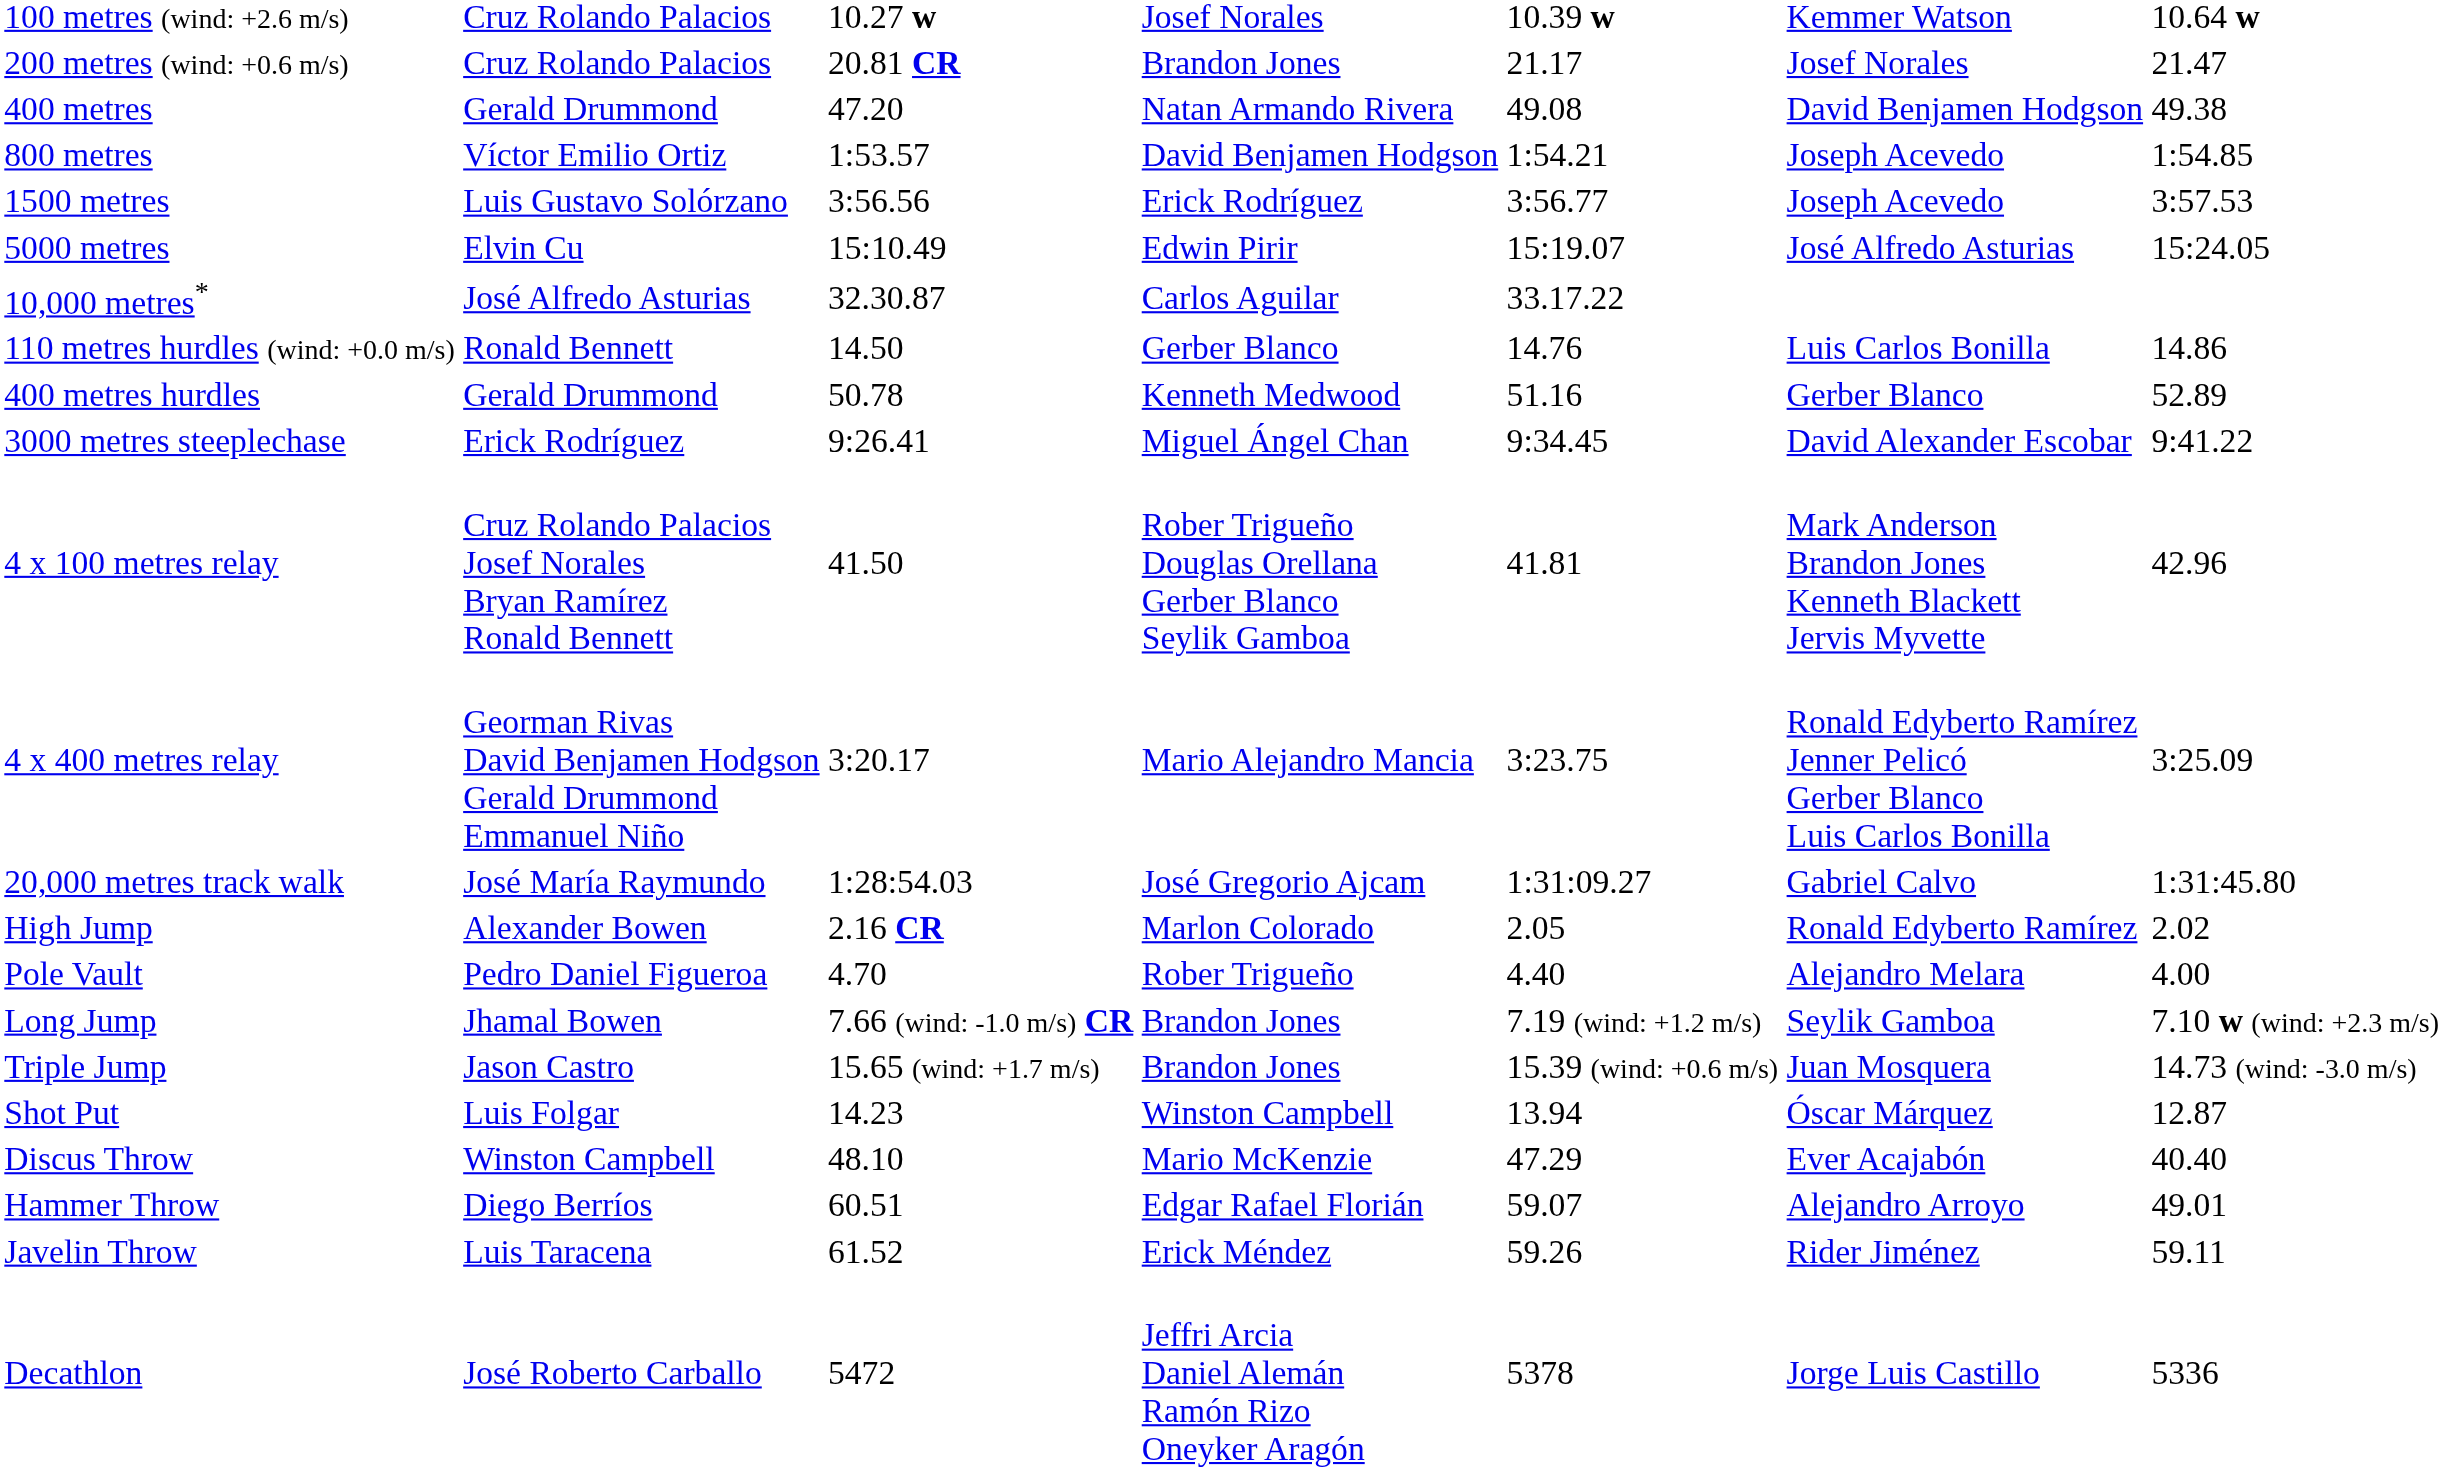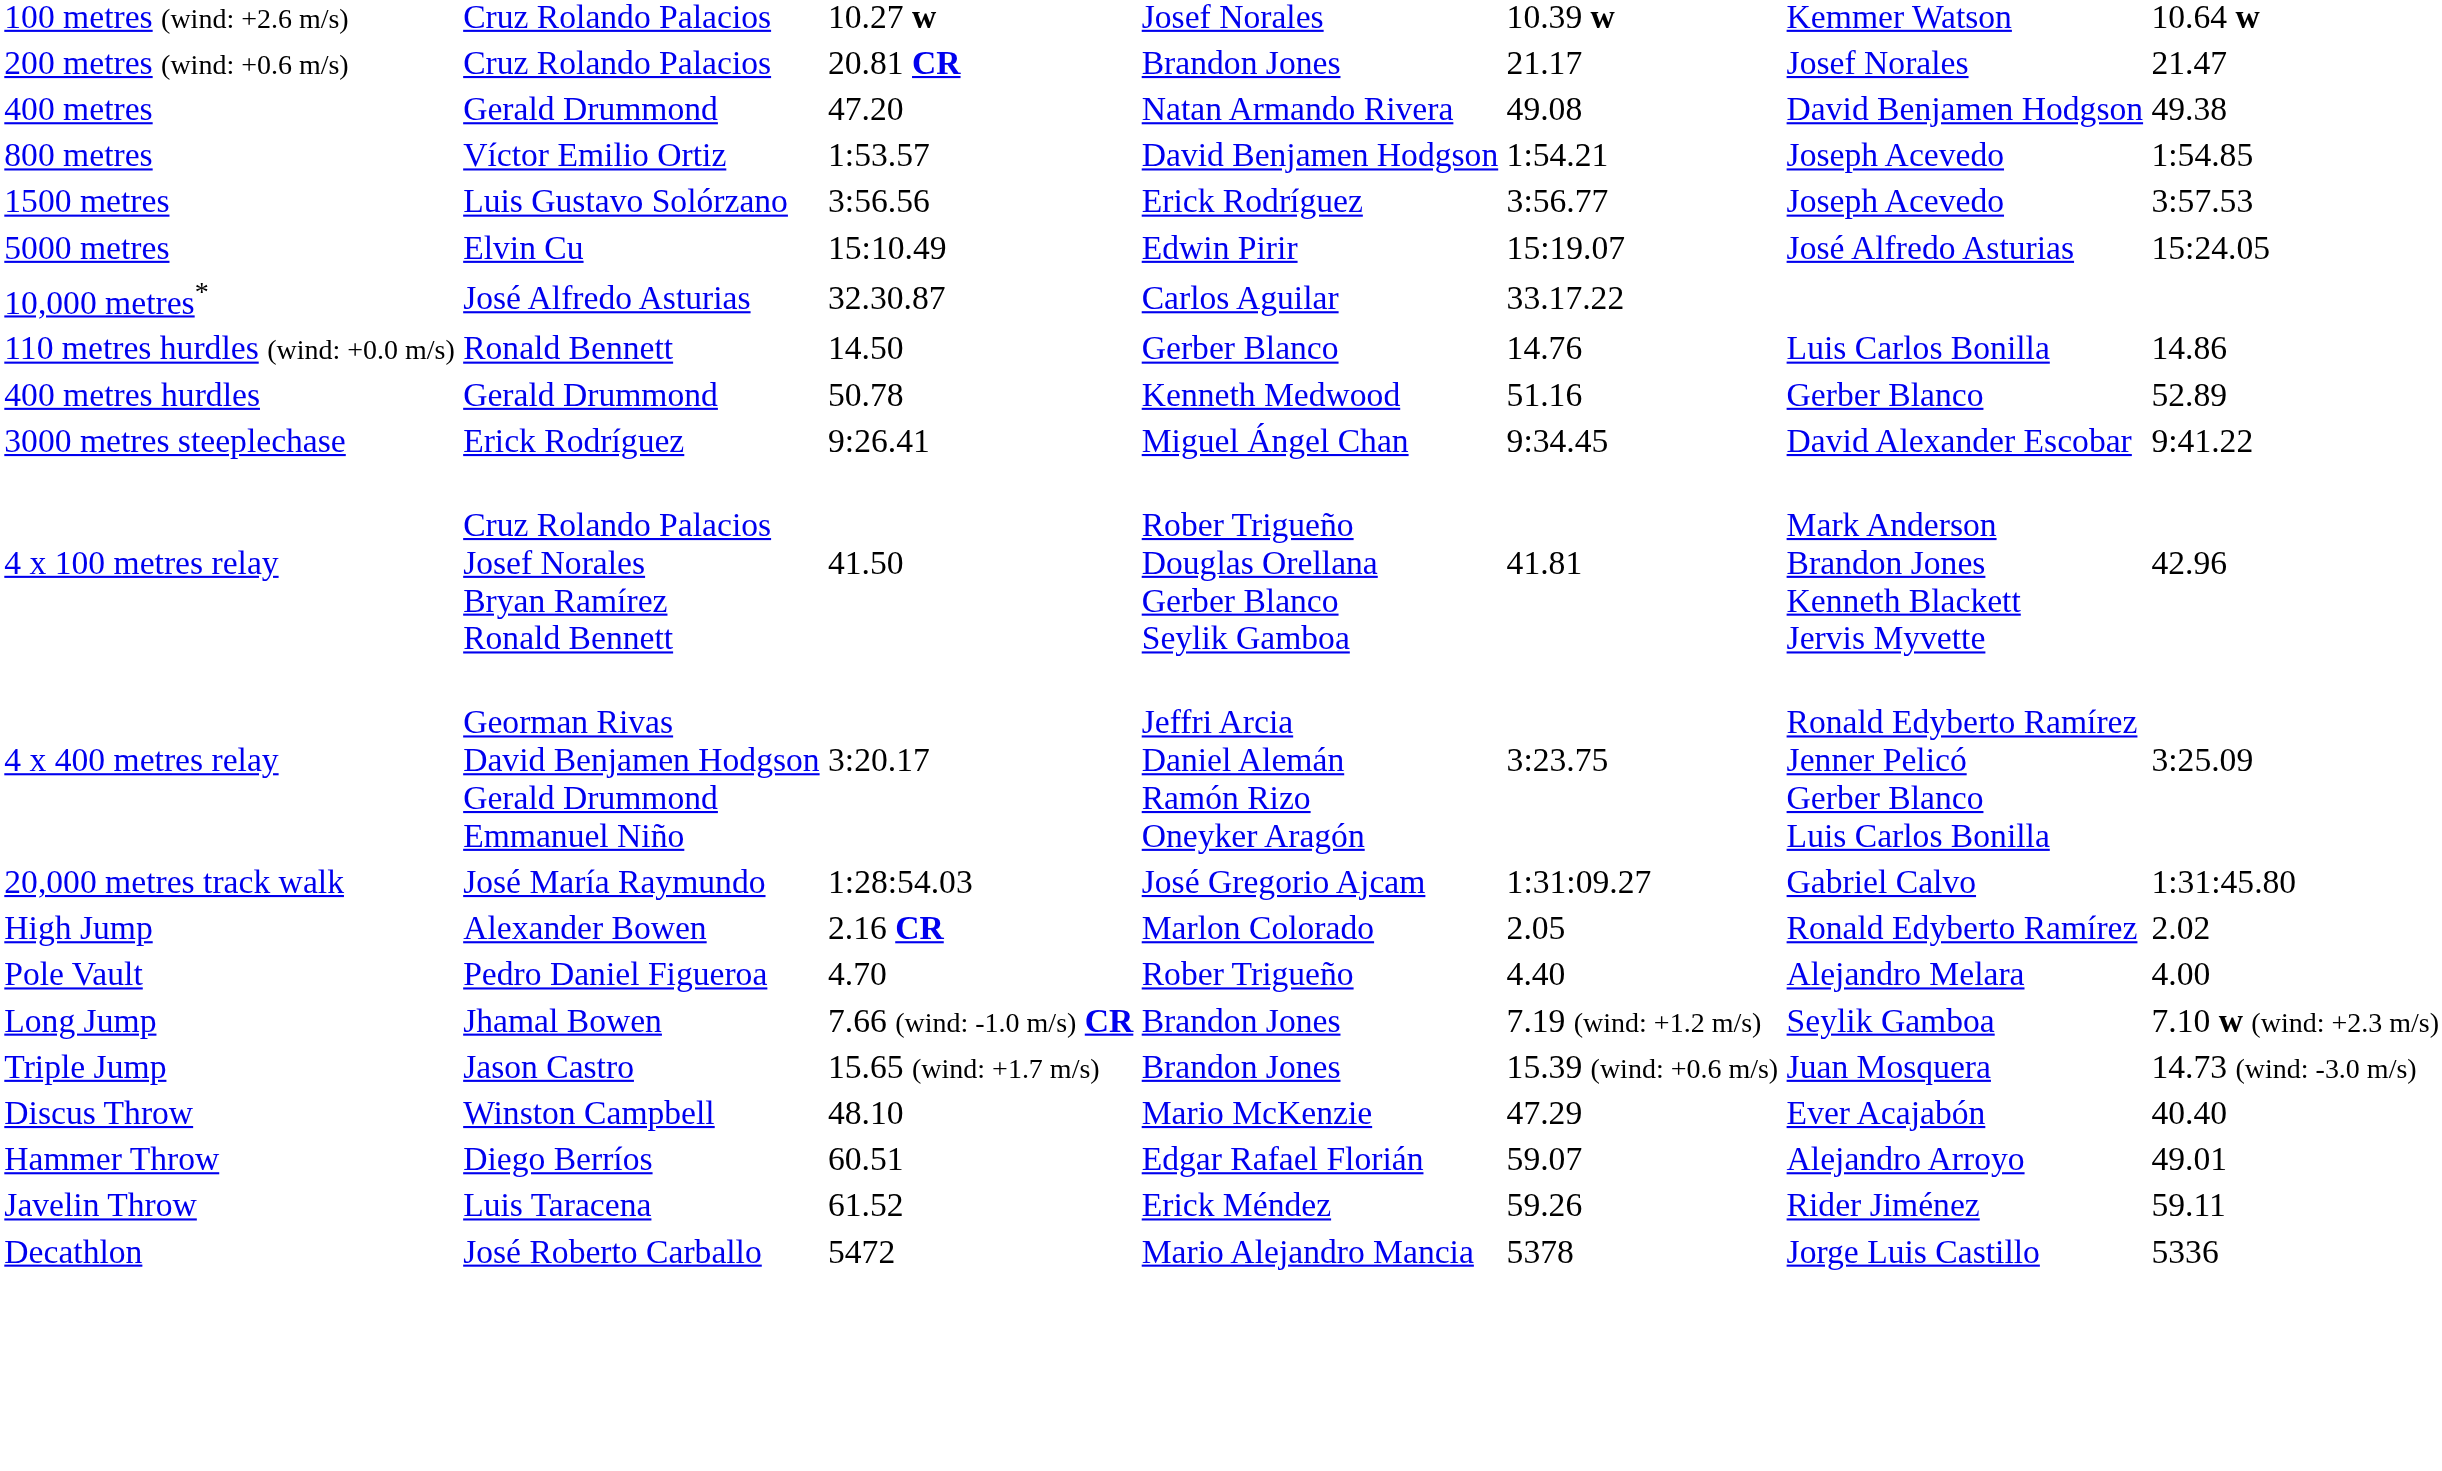 <table>
 <tr>
 <td><a href='#'>100 metres</a> <small>(wind: +2.6 m/s)</small></td>
 <td align=left><a href='#'>Cruz Rolando Palacios</a> <br> </td>
 <td>10.27 <strong>w</strong></td>
 <td align=left><a href='#'>Josef Norales</a> <br> </td>
 <td>10.39 <strong>w</strong></td>
 <td align=left><a href='#'>Kemmer Watson</a> <br> </td>
 <td>10.64 <strong>w</strong></td>
 </tr>
 <tr>
 <td><a href='#'>200 metres</a> <small>(wind: +0.6 m/s)</small></td>
 <td align=left><a href='#'>Cruz Rolando Palacios</a> <br> </td>
 <td>20.81 <a href='#'><strong>CR</strong></a></td>
 <td align=left><a href='#'>Brandon Jones</a> <br> </td>
 <td>21.17</td>
 <td align=left><a href='#'>Josef Norales</a> <br> </td>
 <td>21.47</td>
 </tr>
 <tr>
 <td><a href='#'>400 metres</a></td>
 <td align=left><a href='#'>Gerald Drummond</a> <br> </td>
 <td>47.20</td>
 <td align=left><a href='#'>Natan Armando Rivera</a> <br> </td>
 <td>49.08</td>
 <td align=left><a href='#'>David Benjamen Hodgson</a> <br> </td>
 <td>49.38</td>
 </tr>
 <tr>
 <td><a href='#'>800 metres</a></td>
 <td align=left><a href='#'>Víctor Emilio Ortiz</a> <br> </td>
 <td>1:53.57</td>
 <td align=left><a href='#'>David Benjamen Hodgson</a> <br> </td>
 <td>1:54.21</td>
 <td align=left><a href='#'>Joseph Acevedo</a> <br> </td>
 <td>1:54.85</td>
 </tr>
 <tr>
 <td><a href='#'>1500 metres</a></td>
 <td align=left><a href='#'>Luis Gustavo Solórzano</a> <br> </td>
 <td>3:56.56</td>
 <td align=left><a href='#'>Erick Rodríguez</a> <br> </td>
 <td>3:56.77</td>
 <td align=left><a href='#'>Joseph Acevedo</a> <br> </td>
 <td>3:57.53</td>
 </tr>
 <tr>
 <td><a href='#'>5000 metres</a></td>
 <td align=left><a href='#'>Elvin Cu</a> <br> </td>
 <td>15:10.49</td>
 <td align=left><a href='#'>Edwin Pirir</a> <br> </td>
 <td>15:19.07</td>
 <td align=left><a href='#'>José Alfredo Asturias</a> <br> </td>
 <td>15:24.05</td>
 </tr>
 <tr>
 <td><a href='#'>10,000 metres</a><sup>*</sup></td>
 <td align=left><a href='#'>José Alfredo Asturias</a> <br> </td>
 <td>32.30.87</td>
 <td align=left><a href='#'>Carlos Aguilar</a> <br> </td>
 <td>33.17.22</td>
 <td></td>
 <td></td>
 </tr>
 <tr>
 <td><a href='#'>110 metres hurdles</a> <small>(wind: +0.0 m/s)</small></td>
 <td align=left><a href='#'>Ronald Bennett</a> <br> </td>
 <td>14.50</td>
 <td align=left><a href='#'>Gerber Blanco</a> <br> </td>
 <td>14.76</td>
 <td align=left><a href='#'>Luis Carlos Bonilla</a> <br> </td>
 <td>14.86</td>
 </tr>
 <tr>
 <td><a href='#'>400 metres hurdles</a></td>
 <td align=left><a href='#'>Gerald Drummond</a> <br> </td>
 <td>50.78</td>
 <td align=left><a href='#'>Kenneth Medwood</a> <br> </td>
 <td>51.16</td>
 <td align=left><a href='#'>Gerber Blanco</a> <br> </td>
 <td>52.89</td>
 </tr>
 <tr>
 <td><a href='#'>3000 metres steeplechase</a></td>
 <td align=left><a href='#'>Erick Rodríguez</a> <br> </td>
 <td>9:26.41</td>
 <td align=left><a href='#'>Miguel Ángel Chan</a> <br> </td>
 <td>9:34.45</td>
 <td align=left><a href='#'>David Alexander Escobar</a> <br> </td>
 <td>9:41.22</td>
 </tr>
 <tr>
 <td><a href='#'>4 x 100 metres relay</a></td>
 <td> <br> <a href='#'>Cruz Rolando Palacios</a> <br> <a href='#'>Josef Norales</a> <br> <a href='#'>Bryan Ramírez</a> <br> <a href='#'>Ronald Bennett</a></td>
 <td>41.50</td>
 <td> <br> <a href='#'>Rober Trigueño</a> <br> <a href='#'>Douglas Orellana</a> <br> <a href='#'>Gerber Blanco</a> <br> <a href='#'>Seylik Gamboa</a></td>
 <td>41.81</td>
 <td> <br> <a href='#'>Mark Anderson</a> <br> <a href='#'>Brandon Jones</a> <br> <a href='#'>Kenneth Blackett</a> <br> <a href='#'>Jervis Myvette</a></td>
 <td>42.96</td>
 </tr>
 <tr>
 <td><a href='#'>4 x 400 metres relay</a></td>
 <td> <br> <a href='#'>Georman Rivas</a> <br> <a href='#'>David Benjamen Hodgson</a> <br> <a href='#'>Gerald Drummond</a> <br> <a href='#'>Emmanuel Niño</a></td>
 <td>3:20.17</td>
-<td align=left><a href='#'>Mario Alejandro Mancia</a> <br> </td>
+<td> <br> <a href='#'>Jeffri Arcia</a> <br> <a href='#'>Daniel Alemán</a> <br> <a href='#'>Ramón Rizo</a> <br> <a href='#'>Oneyker Aragón</a></td>
 <td>3:23.75</td>
 <td> <br> <a href='#'>Ronald Edyberto Ramírez</a> <br> <a href='#'>Jenner Pelicó</a> <br> <a href='#'>Gerber Blanco</a> <br> <a href='#'>Luis Carlos Bonilla</a></td>
 <td>3:25.09</td>
 </tr>
 <tr>
 <td><a href='#'>20,000 metres track walk</a></td>
 <td align=left><a href='#'>José María Raymundo</a> <br> </td>
 <td>1:28:54.03</td>
 <td align=left><a href='#'>José Gregorio Ajcam</a> <br> </td>
 <td>1:31:09.27</td>
 <td align=left><a href='#'>Gabriel Calvo</a> <br> </td>
 <td>1:31:45.80</td>
 </tr>
 <tr>
 <td><a href='#'>High Jump</a></td>
 <td align=left><a href='#'>Alexander Bowen</a> <br> </td>
 <td>2.16  <a href='#'><strong>CR</strong></a></td>
 <td align=left><a href='#'>Marlon Colorado</a> <br> </td>
 <td>2.05</td>
 <td align=left><a href='#'>Ronald Edyberto Ramírez</a> <br> </td>
 <td>2.02</td>
 </tr>
 <tr>
 <td><a href='#'>Pole Vault</a></td>
 <td align=left><a href='#'>Pedro Daniel Figueroa</a> <br> </td>
 <td>4.70</td>
 <td align=left><a href='#'>Rober Trigueño</a> <br> </td>
 <td>4.40</td>
 <td align=left><a href='#'>Alejandro Melara</a> <br> </td>
 <td>4.00</td>
 </tr>
 <tr>
 <td><a href='#'>Long Jump</a></td>
 <td align=left><a href='#'>Jhamal Bowen</a> <br> </td>
 <td>7.66 <small>(wind: -1.0 m/s)</small> <a href='#'><strong>CR</strong></a></td>
 <td align=left><a href='#'>Brandon Jones</a> <br> </td>
 <td>7.19 <small>(wind: +1.2 m/s)</small></td>
 <td align=left><a href='#'>Seylik Gamboa</a> <br> </td>
 <td>7.10 <strong>w</strong> <small>(wind: +2.3 m/s)</small></td>
 </tr>
 <tr>
 <td><a href='#'>Triple Jump</a></td>
 <td align=left><a href='#'>Jason Castro</a> <br> </td>
 <td>15.65 <small>(wind: +1.7 m/s)</small></td>
 <td align=left><a href='#'>Brandon Jones</a> <br> </td>
 <td>15.39 <small>(wind: +0.6 m/s)</small></td>
 <td align=left><a href='#'>Juan Mosquera</a> <br> </td>
 <td>14.73 <small>(wind: -3.0 m/s)</small></td>
 </tr>
 <tr>
-<td><a href='#'>Shot Put</a></td>
-<td align=left><a href='#'>Luis Folgar</a> <br> </td>
-<td>14.23</td>
-<td align=left><a href='#'>Winston Campbell</a> <br> </td>
-<td>13.94</td>
-<td align=left><a href='#'>Óscar Márquez</a> <br> </td>
-<td>12.87</td>
-</tr>
-<tr>
 <td><a href='#'>Discus Throw</a></td>
 <td align=left><a href='#'>Winston Campbell</a> <br> </td>
 <td>48.10</td>
 <td align=left><a href='#'>Mario McKenzie</a> <br> </td>
 <td>47.29</td>
 <td align=left><a href='#'>Ever Acajabón</a> <br> </td>
 <td>40.40</td>
 </tr>
 <tr>
 <td><a href='#'>Hammer Throw</a></td>
 <td align=left><a href='#'>Diego Berríos</a> <br> </td>
 <td>60.51</td>
 <td align=left><a href='#'>Edgar Rafael Florián</a> <br> </td>
 <td>59.07</td>
 <td align=left><a href='#'>Alejandro Arroyo</a> <br> </td>
 <td>49.01</td>
 </tr>
 <tr>
 <td><a href='#'>Javelin Throw</a></td>
 <td align=left><a href='#'>Luis Taracena</a> <br> </td>
 <td>61.52</td>
 <td align=left><a href='#'>Erick Méndez</a> <br> </td>
 <td>59.26</td>
 <td align=left><a href='#'>Rider Jiménez</a> <br> </td>
 <td>59.11</td>
 </tr>
 <tr>
 <td><a href='#'>Decathlon</a></td>
 <td align=left><a href='#'>José Roberto Carballo</a> <br> </td>
 <td>5472</td>
-<td> <br> <a href='#'>Jeffri Arcia</a> <br> <a href='#'>Daniel Alemán</a> <br> <a href='#'>Ramón Rizo</a> <br> <a href='#'>Oneyker Aragón</a></td>
+<td align=left><a href='#'>Mario Alejandro Mancia</a> <br> </td>
 <td>5378</td>
 <td align=left><a href='#'>Jorge Luis Castillo</a> <br> </td>
 <td>5336</td>
 </tr>
 </table>
